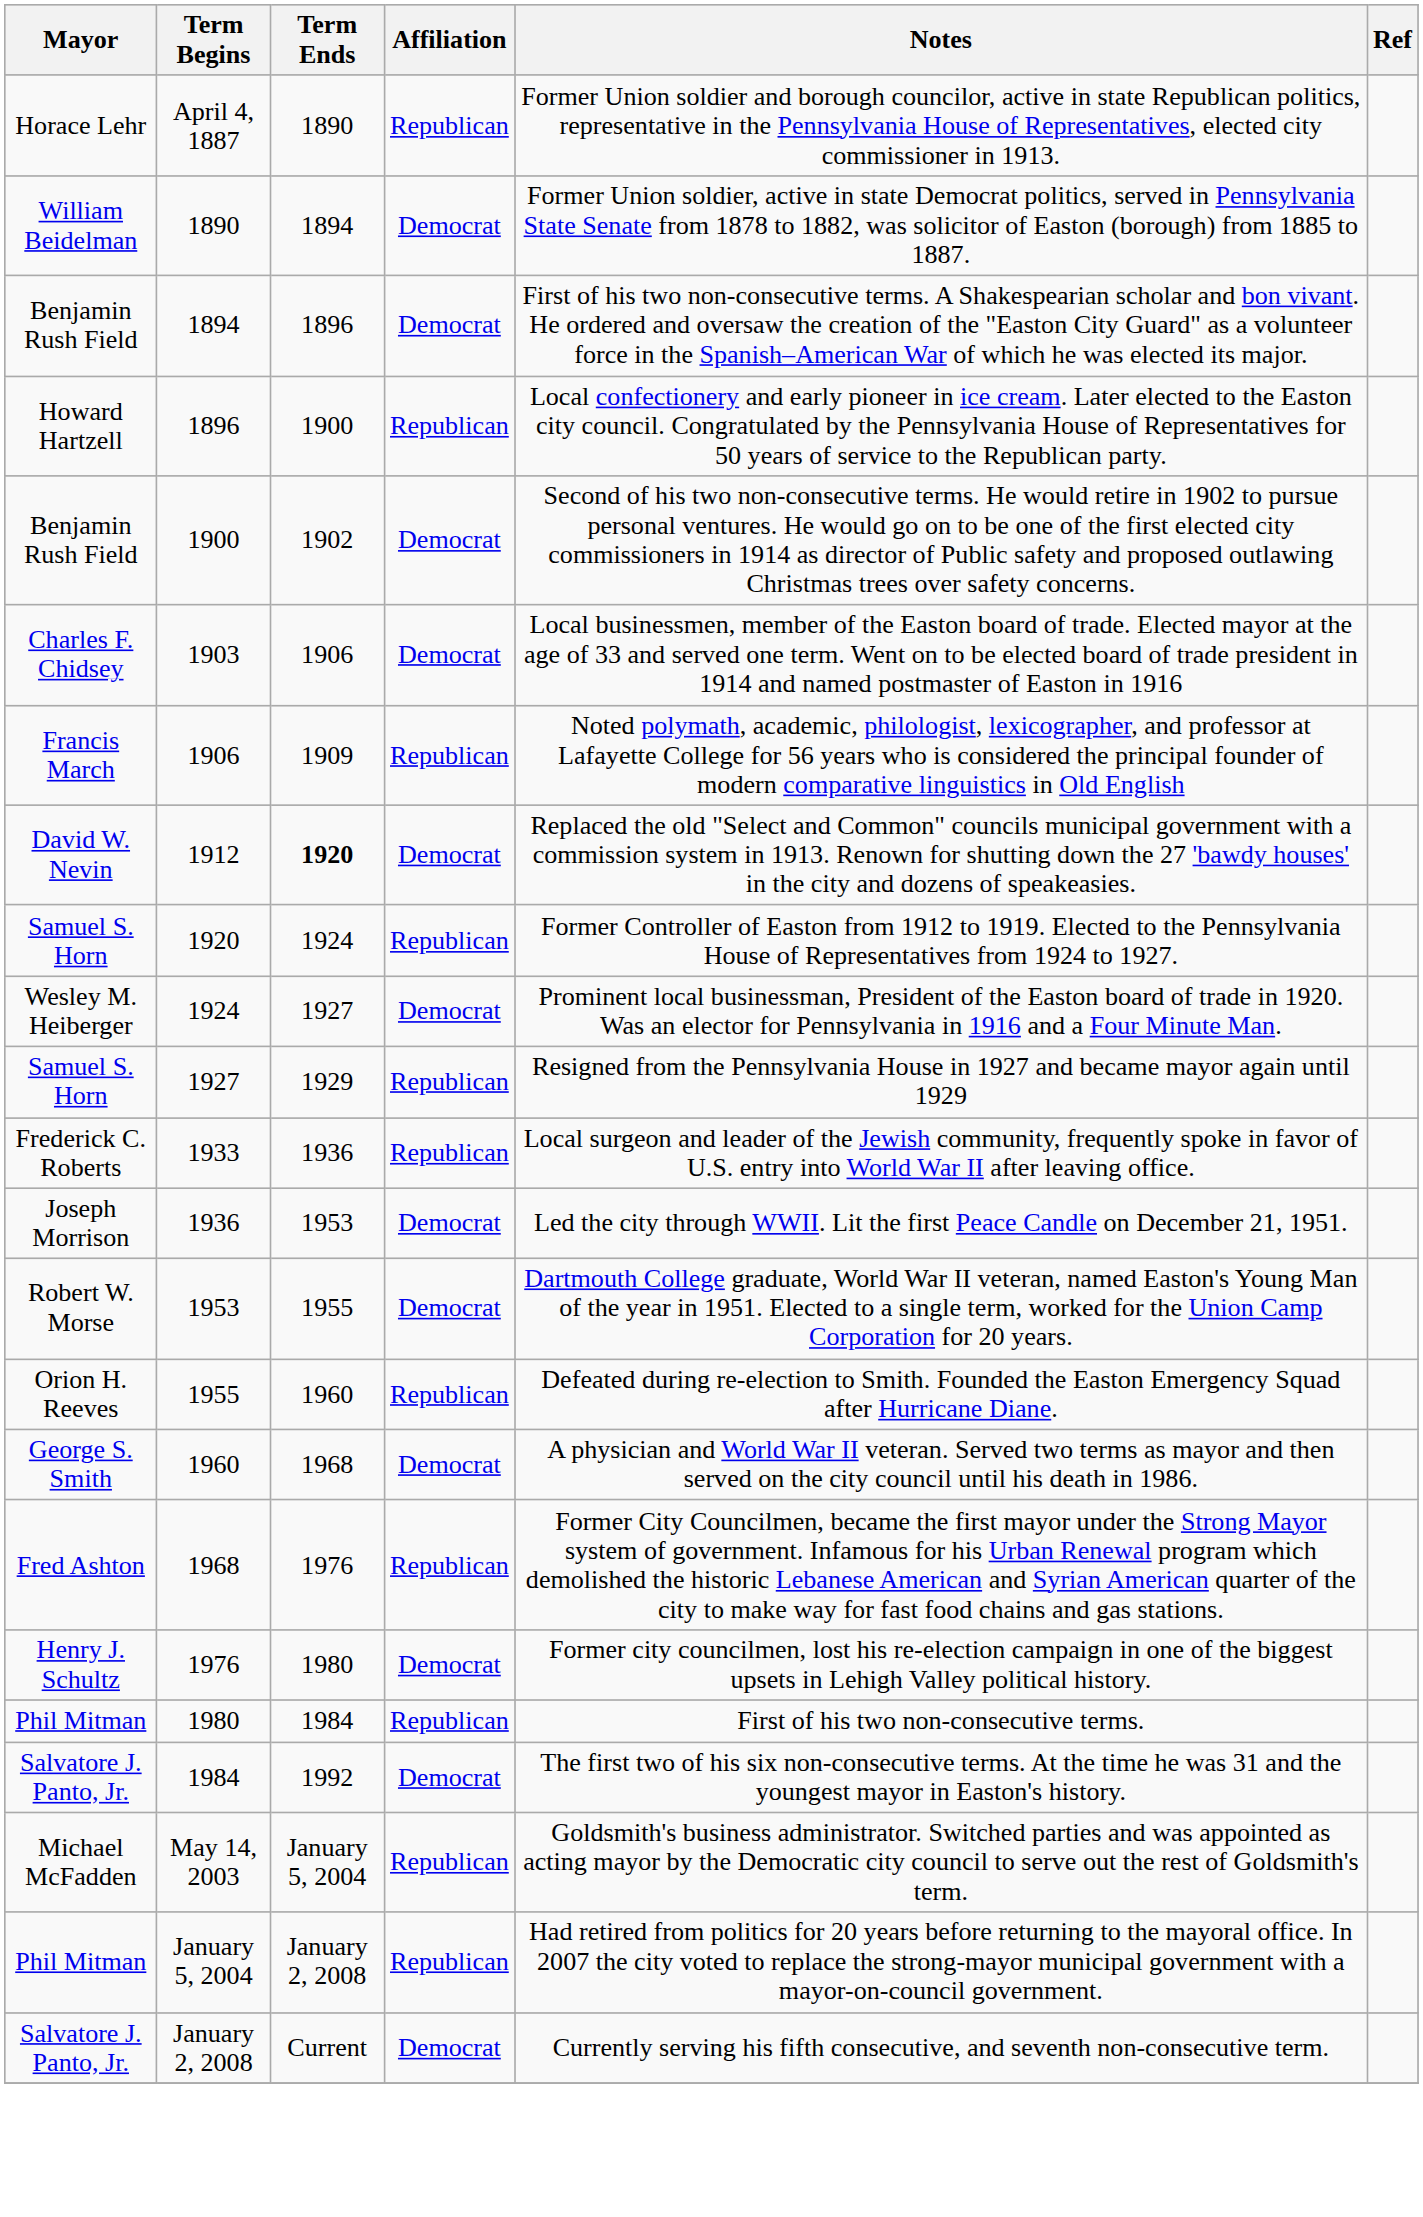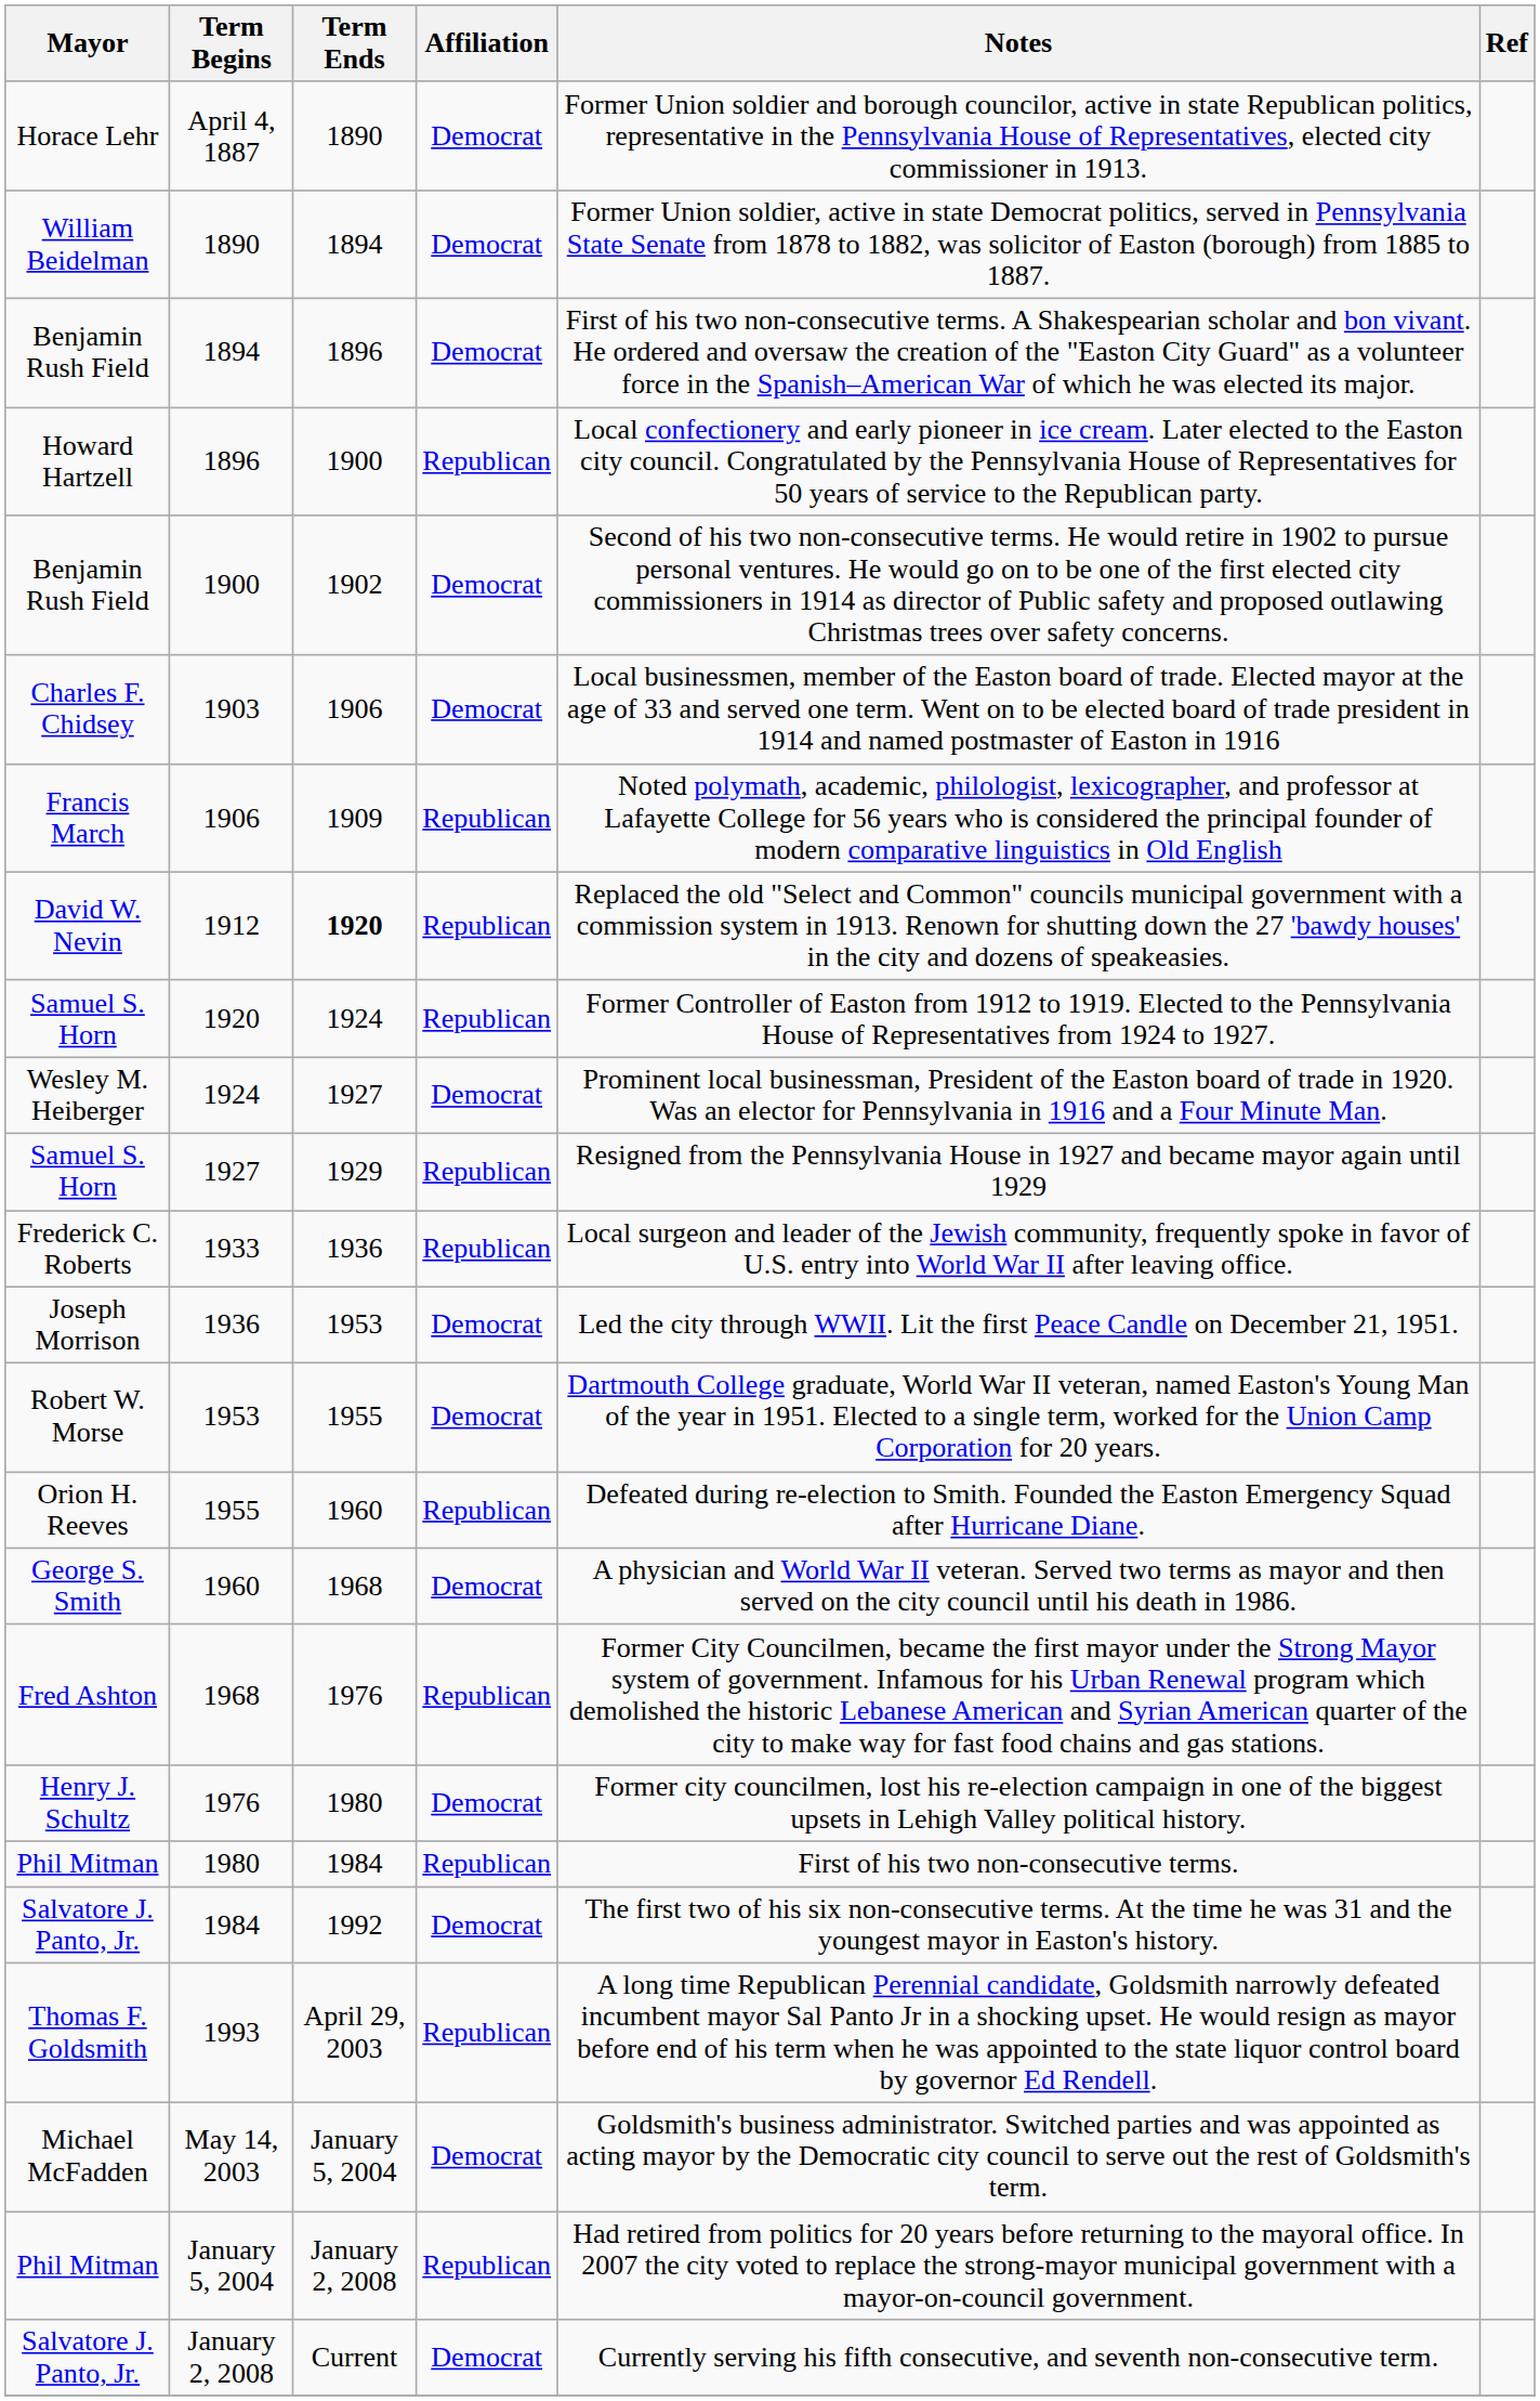 <table class="wikitable" style="text-align:center">
 <tr>
 <th>Mayor</th>
 <th>Term Begins</th>
 <th>Term Ends</th>
 <th>Affiliation</th>
 <th>Notes</th>
 <th>Ref</th>
 </tr>
 <tr>
 <td>Horace Lehr</td>
 <td>April 4, 1887</td>
 <td>1890</td>
-<td><a href='#'>Republican</a></td>
+<td><a href='#'>Democrat</a></td>
 <td>Former Union soldier and borough councilor, active in state Republican politics, representative in the <a href='#'>Pennsylvania House of Representatives</a>, elected city commissioner in 1913.</td>
 <td></td>
 </tr>
 <tr>
 <td><a href='#'>William Beidelman</a></td>
 <td>1890</td>
 <td>1894</td>
 <td><a href='#'>Democrat</a></td>
 <td>Former Union soldier, active in state Democrat politics, served in <a href='#'>Pennsylvania State Senate</a> from 1878 to 1882, was solicitor of Easton (borough) from 1885 to 1887.</td>
 <td></td>
 </tr>
 <tr>
 <td>Benjamin Rush Field</td>
 <td>1894</td>
 <td>1896</td>
 <td><a href='#'>Democrat</a></td>
 <td>First of his two non-consecutive terms. A Shakespearian scholar and <a href='#'>bon vivant</a>. He ordered and oversaw the creation of the "Easton City Guard" as a volunteer force in the <a href='#'>Spanish–American War</a> of which he was elected its major.</td>
 <td></td>
 </tr>
 <tr>
 <td>Howard Hartzell</td>
 <td>1896</td>
 <td>1900</td>
 <td><a href='#'>Republican</a></td>
 <td>Local <a href='#'>confectionery</a> and early pioneer in <a href='#'>ice cream</a>. Later elected to the Easton city council. Congratulated by the Pennsylvania House of Representatives for 50 years of service to the Republican party.</td>
 <td></td>
 </tr>
 <tr>
 <td>Benjamin Rush Field</td>
 <td>1900</td>
 <td>1902</td>
 <td><a href='#'>Democrat</a></td>
 <td>Second of his two non-consecutive terms. He would retire in 1902 to pursue personal ventures. He would go on to be one of the first elected city commissioners in 1914 as director of Public safety and proposed outlawing Christmas trees over safety concerns.</td>
 <td></td>
 </tr>
 <tr>
 <td><a href='#'>Charles F. Chidsey</a></td>
 <td>1903</td>
 <td>1906</td>
 <td><a href='#'>Democrat</a></td>
 <td>Local businessmen, member of the Easton board of trade. Elected mayor at the age of 33 and served one term. Went on to be elected board of trade president in 1914 and named postmaster of Easton in 1916</td>
 <td></td>
 </tr>
 <tr>
 <td><a href='#'>Francis March</a></td>
 <td>1906</td>
 <td>1909</td>
 <td><a href='#'>Republican</a></td>
 <td>Noted <a href='#'>polymath</a>, academic, <a href='#'>philologist</a>, <a href='#'>lexicographer</a>, and professor at Lafayette College for 56 years who is considered the principal founder of modern <a href='#'>comparative linguistics</a> in <a href='#'>Old English</a></td>
 <td></td>
 </tr>
 <tr>
 <td><a href='#'>David W. Nevin</a></td>
 <td>1912</td>
 <td><strong>1920</strong></td>
-<td><a href='#'>Democrat</a></td>
+<td><a href='#'>Republican</a></td>
 <td>Replaced the old "Select and Common" councils municipal government with a commission system in 1913. Renown for shutting down the 27 <a href='#'>'bawdy houses'</a> in the city and dozens of speakeasies.</td>
 <td></td>
 </tr>
 <tr>
 <td><a href='#'>Samuel S. Horn</a></td>
 <td>1920</td>
 <td>1924</td>
 <td><a href='#'>Republican</a></td>
 <td>Former Controller of Easton from 1912 to 1919. Elected to the Pennsylvania House of Representatives from 1924 to 1927.</td>
 <td></td>
 </tr>
 <tr>
 <td>Wesley M. Heiberger</td>
 <td>1924</td>
 <td>1927</td>
 <td><a href='#'>Democrat</a></td>
 <td>Prominent local businessman, President of the Easton board of trade in 1920. Was an elector for Pennsylvania in <a href='#'>1916</a> and a <a href='#'>Four Minute Man</a>.</td>
 <td></td>
 </tr>
 <tr>
 <td><a href='#'>Samuel S. Horn</a></td>
 <td>1927</td>
 <td>1929</td>
 <td><a href='#'>Republican</a></td>
 <td>Resigned from the Pennsylvania House in 1927 and became mayor again until 1929</td>
 <td></td>
 </tr>
 <tr>
 <td>Frederick C. Roberts</td>
 <td>1933</td>
 <td>1936</td>
 <td><a href='#'>Republican</a></td>
 <td>Local surgeon and leader of the <a href='#'>Jewish</a> community, frequently spoke in favor of U.S. entry into <a href='#'>World War II</a> after leaving office.</td>
 <td></td>
 </tr>
 <tr>
 <td>Joseph Morrison</td>
 <td>1936</td>
 <td>1953</td>
 <td><a href='#'>Democrat</a></td>
 <td>Led the city through <a href='#'>WWII</a>. Lit the first <a href='#'>Peace Candle</a> on December 21, 1951.</td>
 <td></td>
 </tr>
 <tr>
 <td>Robert W. Morse</td>
 <td>1953</td>
 <td>1955</td>
 <td><a href='#'>Democrat</a></td>
 <td><a href='#'>Dartmouth College</a> graduate, World War II veteran, named Easton's Young Man of the year in 1951. Elected to a single term, worked for the <a href='#'>Union Camp Corporation</a> for 20 years.</td>
 <td></td>
 </tr>
 <tr>
 <td>Orion H. Reeves</td>
 <td>1955</td>
 <td>1960</td>
 <td><a href='#'>Republican</a></td>
 <td>Defeated during re-election to Smith. Founded the Easton Emergency Squad after <a href='#'>Hurricane Diane</a>.</td>
 <td></td>
 </tr>
 <tr>
 <td><a href='#'>George S. Smith</a></td>
 <td>1960</td>
 <td>1968</td>
 <td><a href='#'>Democrat</a></td>
 <td>A physician and <a href='#'>World War II</a> veteran. Served two terms as mayor and then served on the city council until his death in 1986.</td>
 <td></td>
 </tr>
 <tr>
 <td><a href='#'>Fred Ashton</a></td>
 <td>1968</td>
 <td>1976</td>
 <td><a href='#'>Republican</a></td>
 <td>Former City Councilmen, became the first mayor under the <a href='#'>Strong Mayor</a> system of government. Infamous for his <a href='#'>Urban Renewal</a> program which demolished the historic <a href='#'>Lebanese American</a> and <a href='#'>Syrian American</a> quarter of the city to make way for fast food chains and gas stations.</td>
 <td></td>
 </tr>
 <tr>
 <td><a href='#'>Henry J. Schultz</a></td>
 <td>1976</td>
 <td>1980</td>
 <td><a href='#'>Democrat</a></td>
 <td>Former city councilmen, lost his re-election campaign in one of the biggest upsets in Lehigh Valley political history.</td>
 <td></td>
 </tr>
 <tr>
 <td><a href='#'>Phil Mitman</a></td>
 <td>1980</td>
 <td>1984</td>
 <td><a href='#'>Republican</a></td>
 <td>First of his two non-consecutive terms.</td>
 <td></td>
 </tr>
 <tr>
 <td><a href='#'>Salvatore J. Panto, Jr.</a></td>
 <td>1984</td>
 <td>1992</td>
 <td><a href='#'>Democrat</a></td>
 <td>The first two of his six non-consecutive terms. At the time he was 31 and the youngest mayor in Easton's history.</td>
 <td></td>
 </tr>
 <tr>
+<td><a href='#'>Thomas F. Goldsmith</a></td>
+<td>1993</td>
+<td>April 29, 2003</td>
+<td><a href='#'>Republican</a></td>
+<td>A long time Republican <a href='#'>Perennial candidate</a>, Goldsmith narrowly defeated incumbent mayor Sal Panto Jr in a shocking upset. He would resign as mayor before end of his term when he was appointed to the state liquor control board by governor <a href='#'>Ed Rendell</a>.</td>
+<td></td>
+</tr>
+<tr>
 <td>Michael McFadden</td>
 <td>May 14, 2003</td>
 <td>January 5, 2004</td>
-<td><a href='#'>Republican</a></td>
+<td><a href='#'>Democrat</a></td>
 <td>Goldsmith's business administrator. Switched parties and was appointed as acting mayor by the Democratic city council to serve out the rest of Goldsmith's term.</td>
 <td></td>
 </tr>
 <tr>
 <td><a href='#'>Phil Mitman</a></td>
 <td>January 5, 2004</td>
 <td>January 2, 2008</td>
 <td><a href='#'>Republican</a></td>
 <td>Had retired from politics for 20 years before returning to the mayoral office. In 2007 the city voted to replace the strong-mayor municipal government with a mayor-on-council government.</td>
 <td></td>
 </tr>
 <tr>
 <td><a href='#'>Salvatore J. Panto, Jr.</a></td>
 <td>January 2, 2008</td>
 <td>Current</td>
 <td><a href='#'>Democrat</a></td>
 <td>Currently serving his fifth consecutive, and seventh non-consecutive term.</td>
 <td></td>
 </tr>
 <tr>
 </tr>
 </table>
